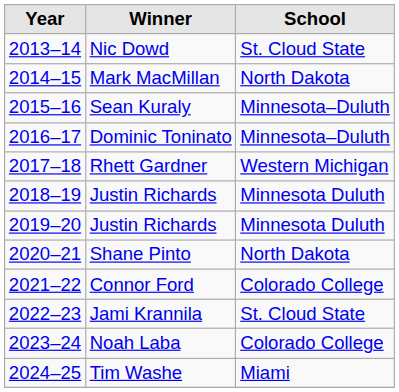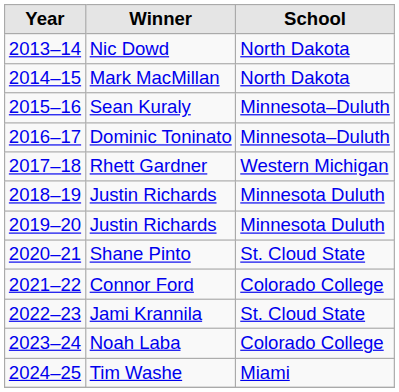 <table class="wikitable sortable">
 <tr>
 <th style="background:#e5e5e5;">Year</th>
 <th style="background:#e5e5e5;">Winner</th>
 <th style="background:#e5e5e5;">School</th>
 </tr>
 <tr>
 <td><a href='#'>2013–14</a></td>
 <td><a href='#'>Nic Dowd</a></td>
-<td><a href='#'>St. Cloud State</a></td>
+<td><a href='#'>North Dakota</a></td>
 </tr>
 <tr>
 <td><a href='#'>2014–15</a></td>
 <td><a href='#'>Mark MacMillan</a></td>
 <td><a href='#'>North Dakota</a></td>
 </tr>
 <tr>
 <td><a href='#'>2015–16</a></td>
 <td><a href='#'>Sean Kuraly</a></td>
 <td><a href='#'>Minnesota–Duluth</a></td>
 </tr>
 <tr>
 <td><a href='#'>2016–17</a></td>
 <td><a href='#'>Dominic Toninato</a></td>
 <td><a href='#'>Minnesota–Duluth</a></td>
 </tr>
 <tr>
 <td><a href='#'>2017–18</a></td>
 <td><a href='#'>Rhett Gardner</a></td>
 <td><a href='#'>Western Michigan</a></td>
 </tr>
 <tr>
 <td><a href='#'>2018–19</a></td>
 <td><a href='#'>Justin Richards</a></td>
 <td><a href='#'>Minnesota Duluth</a></td>
 </tr>
 <tr>
 <td><a href='#'>2019–20</a></td>
 <td><a href='#'>Justin Richards</a></td>
 <td><a href='#'>Minnesota Duluth</a></td>
 </tr>
 <tr>
 <td><a href='#'>2020–21</a></td>
 <td><a href='#'>Shane Pinto</a></td>
-<td><a href='#'>North Dakota</a></td>
+<td><a href='#'>St. Cloud State</a></td>
 </tr>
 <tr>
 <td><a href='#'>2021–22</a></td>
 <td><a href='#'>Connor Ford</a></td>
 <td><a href='#'>Colorado College</a></td>
 </tr>
 <tr>
 <td><a href='#'>2022–23</a></td>
 <td><a href='#'>Jami Krannila</a></td>
 <td><a href='#'>St. Cloud State</a></td>
 </tr>
 <tr>
 <td><a href='#'>2023–24</a></td>
 <td><a href='#'>Noah Laba</a></td>
 <td><a href='#'>Colorado College</a></td>
 </tr>
 <tr>
 <td><a href='#'>2024–25</a></td>
 <td><a href='#'>Tim Washe</a></td>
 <td><a href='#'>Miami</a></td>
 </tr>
 <tr>
 </tr>
 </table>
